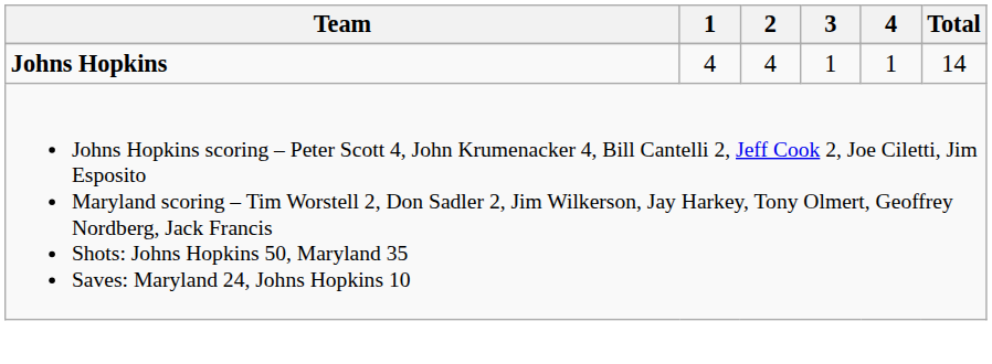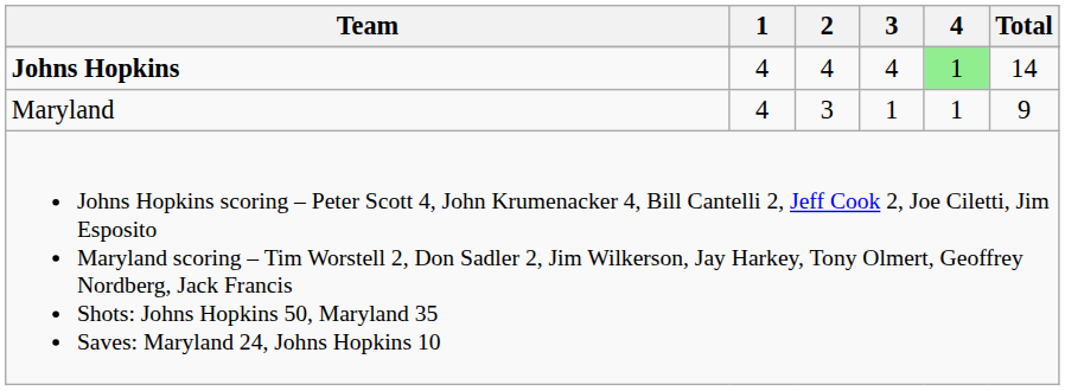 <table class="wikitable" style="text-align:center; max-width:40em">
 <tr>
 <th>Team</th>
 <th style="width:2em">1</th>
 <th style="width:2em">2</th>
 <th style="width:2em">3</th>
 <th style="width:2em">4</th>
 <th style="width:2em">Total</th>
 </tr>
 <tr>
 </tr>
 <tr>
 <td style="text-align:left"><strong>Johns Hopkins</strong></td>
 <td>4</td>
 <td>4</td>
+<td>4</td>
+<td style="background: lightgreen;">1</td>
+<td>14</td>
+</tr>
+<tr>
+<td style="text-align:left">Maryland</td>
+<td>4</td>
+<td>3</td>
 <td>1</td>
 <td>1</td>
-<td>14</td>
+<td>9</td>
 </tr>
 <tr>
 <td colspan=6 style="text-align:left; font-size:88%;"><br><ul><li>Johns Hopkins scoring – Peter Scott 4, John Krumenacker 4, Bill Cantelli 2, <a href='#'>Jeff Cook</a> 2, Joe Ciletti, Jim Esposito</li><li>Maryland scoring – Tim Worstell 2, Don Sadler 2, Jim Wilkerson, Jay Harkey, Tony Olmert, Geoffrey Nordberg, Jack Francis</li><li>Shots: Johns Hopkins 50, Maryland 35</li><li>Saves: Maryland 24, Johns Hopkins 10</li></ul></td>
 </tr>
 </table>
